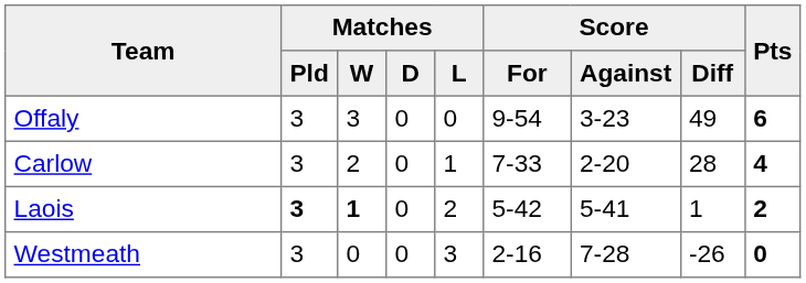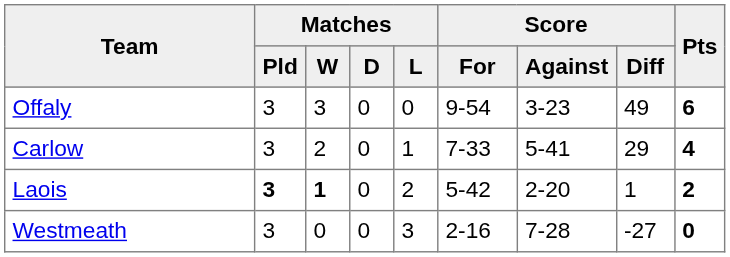 <table style=border-collapse:collapse border=1 cellspacing=0 cellpadding=5>
 <tr align=center bgcolor=#efefef>
 <th rowspan=2 width=165>Team</th>
 <th colspan=4>Matches</th>
 <th colspan=3>Score</th>
 <th rowspan=2width=20>Pts</th>
 </tr>
 <tr align=center bgcolor=#efefef>
 <th width=20>Pld</th>
 <th width=20>W</th>
 <th width=20>D</th>
 <th width=20>L</th>
 <th width=45>For</th>
 <th width=45>Against</th>
 <th width=30>Diff</th>
 </tr>
 <tr>
 <td style="text-align:left;"><a href='#'>Offaly</a></td>
 <td>3</td>
 <td>3</td>
 <td>0</td>
 <td>0</td>
 <td>9-54</td>
 <td>3-23</td>
 <td>49</td>
 <td><strong>6</strong></td>
 </tr>
 <tr>
 <td style="text-align:left;"><a href='#'>Carlow</a></td>
 <td>3</td>
 <td>2</td>
 <td>0</td>
 <td>1</td>
 <td>7-33</td>
-<td>2-20</td>
-<td>28</td>
+<td>5-41</td>
+<td>29</td>
 <td><strong>4</strong></td>
 </tr>
 <tr>
 <td style="text-align:left;"><a href='#'>Laois</a></td>
 <td><strong>3</strong></td>
 <td><strong>1</strong></td>
 <td>0</td>
 <td>2</td>
 <td>5-42</td>
-<td>5-41</td>
+<td>2-20</td>
 <td>1</td>
 <td><strong>2</strong></td>
 </tr>
 <tr>
 <td style="text-align:left;"><a href='#'>Westmeath</a></td>
 <td>3</td>
 <td>0</td>
 <td>0</td>
 <td>3</td>
 <td>2-16</td>
 <td>7-28</td>
-<td>-26</td>
+<td>-27</td>
 <td><strong>0</strong></td>
 </tr>
 </table>
